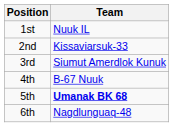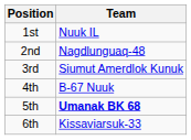 <table class="wikitable">
 <tr>
 <th>Position</th>
 <th>Team</th>
 </tr>
 <tr>
 <td style="text-align:center">1st</td>
 <td><a href='#'>Nuuk IL</a></td>
 </tr>
 <tr>
 <td style="text-align:center">2nd</td>
-<td><a href='#'>Kissaviarsuk-33</a></td>
+<td><a href='#'>Nagdlunguaq-48</a></td>
 </tr>
 <tr>
 <td style="text-align:center">3rd</td>
 <td><a href='#'>Siumut Amerdlok Kunuk</a></td>
 </tr>
 <tr>
 <td style="text-align:center">4th</td>
 <td><a href='#'>B-67 Nuuk</a></td>
 </tr>
 <tr>
 <td style="text-align:center">5th</td>
 <td><strong><a href='#'>Umanak BK 68</a></strong></td>
 </tr>
 <tr>
 <td style="text-align:center">6th</td>
-<td><a href='#'>Nagdlunguaq-48</a></td>
+<td><a href='#'>Kissaviarsuk-33</a></td>
 </tr>
 </table>
